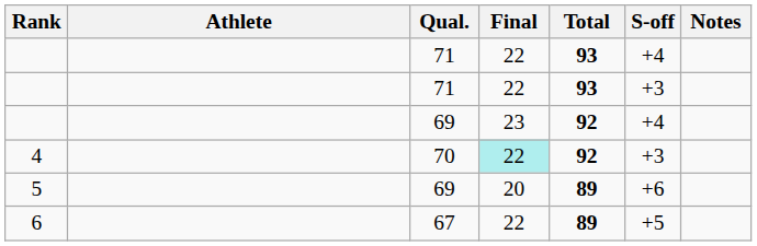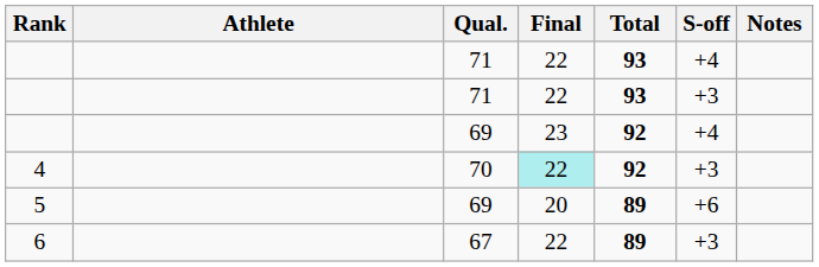 <table class="wikitable" style="text-align:center">
 <tr>
 <th width=40>Rank</th>
 <th width=250>Athlete</th>
 <th width=45>Qual.</th>
 <th width=45>Final</th>
 <th width=50>Total</th>
 <th width=35>S-off</th>
 <th width=45>Notes</th>
 </tr>
 <tr>
 <td></td>
 <td align=left></td>
 <td>71</td>
 <td>22</td>
 <td><strong>93</strong></td>
 <td>+4</td>
 <td></td>
 </tr>
 <tr>
 <td></td>
 <td align=left></td>
 <td>71</td>
 <td>22</td>
 <td><strong>93</strong></td>
 <td>+3</td>
 <td></td>
 </tr>
 <tr>
 <td></td>
 <td align=left></td>
 <td>69</td>
 <td>23</td>
 <td><strong>92</strong></td>
 <td>+4</td>
 <td></td>
 </tr>
 <tr>
 <td>4</td>
 <td align=left></td>
 <td>70</td>
 <td style="background: paleturquoise;">22</td>
 <td><strong>92</strong></td>
 <td>+3</td>
 <td></td>
 </tr>
 <tr>
 <td>5</td>
 <td align=left></td>
 <td>69</td>
 <td>20</td>
 <td><strong>89</strong></td>
 <td>+6</td>
 <td></td>
 </tr>
 <tr>
 <td>6</td>
 <td align=left></td>
 <td>67</td>
 <td>22</td>
 <td><strong>89</strong></td>
-<td>+5</td>
+<td>+3</td>
 <td></td>
 </tr>
 </table>
